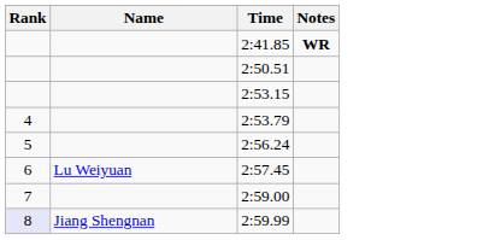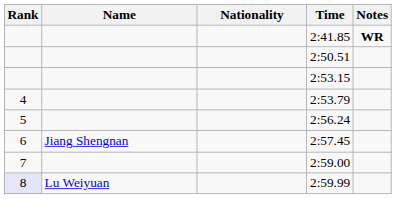 <table class="wikitable sortable" style="text-align:center">
 <tr>
 <th>Rank</th>
 <th style="width:180px">Name</th>
+<th style="width:125px">Nationality</th>
 <th>Time</th>
 <th>Notes</th>
 </tr>
 <tr>
 <td></td>
+<td style="text-align:left;"></td>
 <td style="text-align:left;"></td>
 <td>2:41.85</td>
 <td><strong>WR</strong></td>
 </tr>
 <tr>
 <td></td>
 <td style="text-align:left;"></td>
+<td style="text-align:left;"></td>
 <td>2:50.51</td>
 <td></td>
 </tr>
 <tr>
 <td></td>
+<td style="text-align:left;"></td>
 <td style="text-align:left;"></td>
 <td>2:53.15</td>
 <td></td>
 </tr>
 <tr>
 <td>4</td>
 <td style="text-align:left;"></td>
+<td style="text-align:left;"></td>
 <td>2:53.79</td>
 <td></td>
 </tr>
 <tr>
 <td>5</td>
 <td style="text-align:left;"></td>
+<td style="text-align:left;"></td>
 <td>2:56.24</td>
 <td></td>
 </tr>
 <tr>
 <td>6</td>
-<td style="text-align:left;"><a href='#'>Lu Weiyuan</a></td>
+<td style="text-align:left;"><a href='#'>Jiang Shengnan</a></td>
+<td style="text-align:left;"></td>
 <td>2:57.45</td>
 <td></td>
 </tr>
 <tr>
 <td>7</td>
 <td style="text-align:left;"></td>
+<td style="text-align:left;"></td>
 <td>2:59.00</td>
 <td></td>
 </tr>
 <tr>
 <td style="background: lavender;">8</td>
-<td style="text-align:left;"><a href='#'>Jiang Shengnan</a></td>
+<td style="text-align:left;"><a href='#'>Lu Weiyuan</a></td>
+<td style="text-align:left;"></td>
 <td>2:59.99</td>
 <td></td>
 </tr>
 </table>
